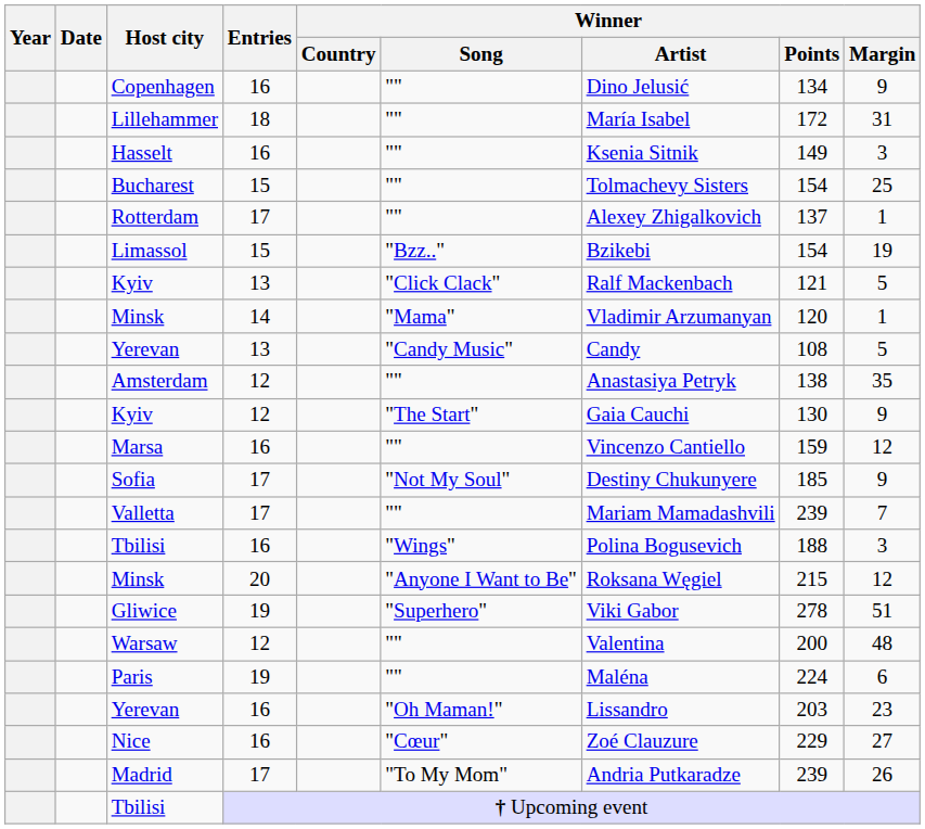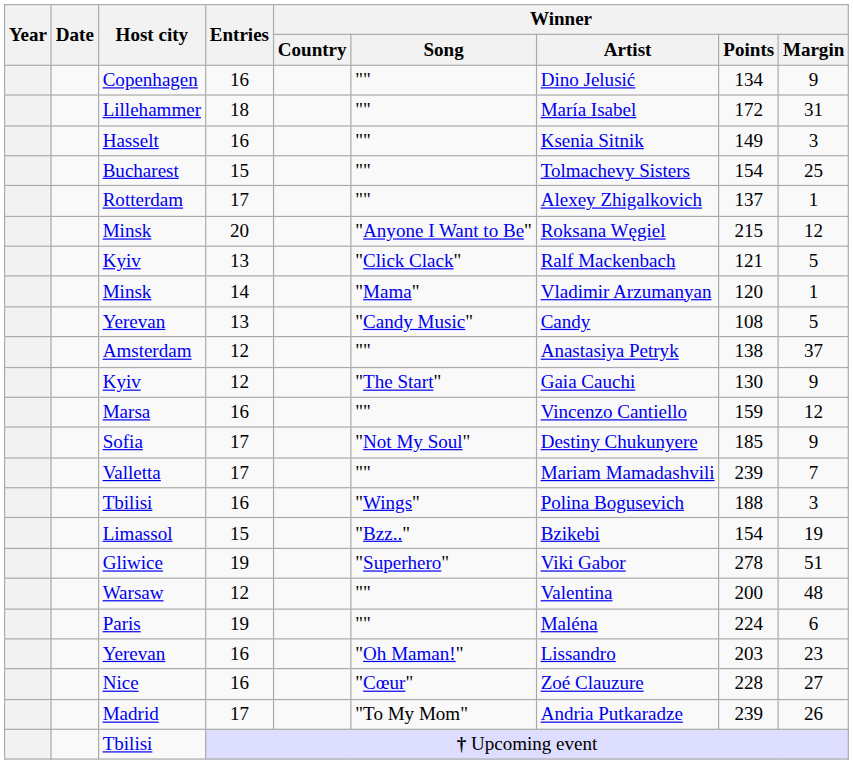 <table class="wikitable sortable plainrowheaders" style="margin-top:0;">
 <tr>
 <th rowspan="2">Year</th>
 <th rowspan="2">Date</th>
 <th rowspan="2">Host city</th>
 <th rowspan="2">Entries</th>
 <th colspan="5">Winner</th>
 </tr>
 <tr>
 <th scope="col">Country</th>
 <th scope="col">Song</th>
 <th scope="col">Artist</th>
 <th scope="col">Points</th>
 <th scope="col">Margin</th>
 </tr>
 <tr>
 <th scope="row" style="text-align: center;"></th>
 <td></td>
 <td> <a href='#'>Copenhagen</a></td>
 <td align="center">16</td>
 <td></td>
 <td>""</td>
 <td><a href='#'>Dino Jelusić</a></td>
 <td align="center">134</td>
 <td align="center">9</td>
 </tr>
 <tr>
 <th scope="row" style="text-align: center;"></th>
 <td></td>
 <td> <a href='#'>Lillehammer</a></td>
 <td align="center">18</td>
 <td></td>
 <td>""</td>
 <td><a href='#'>María Isabel</a></td>
 <td align="center">172</td>
 <td align="center">31</td>
 </tr>
 <tr>
 <th scope="row" style="text-align: center;"></th>
 <td></td>
 <td> <a href='#'>Hasselt</a></td>
 <td align="center">16</td>
 <td> </td>
 <td>"" </td>
 <td><a href='#'>Ksenia Sitnik</a></td>
 <td align="center">149</td>
 <td align="center">3</td>
 </tr>
 <tr>
 <th scope="row" style="text-align: center;"></th>
 <td></td>
 <td> <a href='#'>Bucharest</a></td>
 <td align="center">15</td>
 <td></td>
 <td>"" </td>
 <td><a href='#'>Tolmachevy Sisters</a></td>
 <td align="center">154</td>
 <td align="center">25</td>
 </tr>
 <tr>
 <th scope="row" style="text-align: center;"></th>
 <td></td>
 <td> <a href='#'>Rotterdam</a></td>
 <td align="center">17</td>
 <td> </td>
 <td>"" </td>
 <td><a href='#'>Alexey Zhigalkovich</a></td>
 <td align="center">137</td>
 <td align="center">1</td>
 </tr>
 <tr>
 <th scope="row" style="text-align: center;"></th>
 <td></td>
-<td> <a href='#'>Limassol</a></td>
-<td align="center">15</td>
+<td> <a href='#'>Minsk</a></td>
+<td align="center">20</td>
 <td></td>
-<td>"<a href='#'>Bzz..</a>"</td>
-<td><a href='#'>Bzikebi</a></td>
-<td align="center">154</td>
-<td align="center">19</td>
+<td>"<a href='#'>Anyone I Want to Be</a>"</td>
+<td><a href='#'>Roksana Węgiel</a></td>
+<td align="center">215</td>
+<td align="center">12</td>
 </tr>
 <tr>
 <th scope="row" style="text-align: center;"></th>
 <td></td>
 <td> <a href='#'>Kyiv</a></td>
 <td align="center">13</td>
 <td></td>
 <td>"<a href='#'>Click Clack</a>"</td>
 <td><a href='#'>Ralf Mackenbach</a></td>
 <td align="center">121</td>
 <td align="center">5</td>
 </tr>
 <tr>
 <th scope="row" style="text-align: center;"></th>
 <td></td>
 <td> <a href='#'>Minsk</a></td>
 <td align="center">14</td>
 <td></td>
 <td>"<a href='#'>Mama</a>" </td>
 <td><a href='#'>Vladimir Arzumanyan</a></td>
 <td align="center">120</td>
 <td align="center">1</td>
 </tr>
 <tr>
 <th scope="row" style="text-align: center;"></th>
 <td></td>
 <td> <a href='#'>Yerevan</a></td>
 <td align="center">13</td>
 <td></td>
 <td>"<a href='#'>Candy Music</a>"</td>
 <td><a href='#'>Candy</a></td>
 <td align="center">108</td>
 <td align="center">5</td>
 </tr>
 <tr>
 <th scope="row" style="text-align: center;"></th>
 <td></td>
 <td> <a href='#'>Amsterdam</a></td>
 <td align="center">12</td>
 <td></td>
 <td>"" </td>
 <td><a href='#'>Anastasiya Petryk</a></td>
 <td align="center">138</td>
-<td align="center">35</td>
+<td align="center">37</td>
 </tr>
 <tr>
 <th scope="row" style="text-align: center;"></th>
 <td></td>
 <td> <a href='#'>Kyiv</a></td>
 <td align="center">12</td>
 <td></td>
 <td>"<a href='#'>The Start</a>"</td>
 <td><a href='#'>Gaia Cauchi</a></td>
 <td align="center">130</td>
 <td align="center">9</td>
 </tr>
 <tr>
 <th scope="row" style="text-align: center;"></th>
 <td></td>
 <td> <a href='#'>Marsa</a></td>
 <td align="center">16</td>
 <td></td>
 <td>""</td>
 <td><a href='#'>Vincenzo Cantiello</a></td>
 <td align="center">159</td>
 <td align="center">12</td>
 </tr>
 <tr>
 <th scope="row" style="text-align: center;"></th>
 <td></td>
 <td> <a href='#'>Sofia</a></td>
 <td align="center">17</td>
 <td></td>
 <td>"<a href='#'>Not My Soul</a>"</td>
 <td><a href='#'>Destiny Chukunyere</a></td>
 <td align="center">185</td>
 <td align="center">9</td>
 </tr>
 <tr>
 <th scope="row" style="text-align: center;"></th>
 <td></td>
 <td> <a href='#'>Valletta</a></td>
 <td align="center">17</td>
 <td></td>
 <td>"" </td>
 <td><a href='#'>Mariam Mamadashvili</a></td>
 <td align="center">239</td>
 <td align="center">7</td>
 </tr>
 <tr>
 <th scope="row" style="text-align: center;"></th>
 <td></td>
 <td> <a href='#'>Tbilisi</a></td>
 <td align="center">16</td>
 <td></td>
 <td>"<a href='#'>Wings</a>"</td>
 <td><a href='#'>Polina Bogusevich</a></td>
 <td align="center">188</td>
 <td align="center">3</td>
 </tr>
 <tr>
 <th scope="row" style="text-align: center;"></th>
 <td></td>
-<td> <a href='#'>Minsk</a></td>
-<td align="center">20</td>
+<td> <a href='#'>Limassol</a></td>
+<td align="center">15</td>
 <td></td>
-<td>"<a href='#'>Anyone I Want to Be</a>"</td>
-<td><a href='#'>Roksana Węgiel</a></td>
-<td align="center">215</td>
-<td align="center">12</td>
+<td>"<a href='#'>Bzz..</a>"</td>
+<td><a href='#'>Bzikebi</a></td>
+<td align="center">154</td>
+<td align="center">19</td>
 </tr>
 <tr>
 <th scope="row" style="text-align: center;"></th>
 <td></td>
 <td> <a href='#'>Gliwice</a></td>
 <td align="center">19</td>
 <td></td>
 <td>"<a href='#'>Superhero</a>"</td>
 <td><a href='#'>Viki Gabor</a></td>
 <td align="center">278</td>
 <td align="center">51</td>
 </tr>
 <tr>
 <th scope="row" style="text-align: center;"></th>
 <td></td>
 <td> <a href='#'>Warsaw</a></td>
 <td align="center">12</td>
 <td></td>
 <td>""</td>
 <td><a href='#'>Valentina</a></td>
 <td align="center">200</td>
 <td align="center">48</td>
 </tr>
 <tr>
 <th scope="row" style="text-align: center;"></th>
 <td></td>
 <td> <a href='#'>Paris</a></td>
 <td align="center">19</td>
 <td></td>
 <td>"" </td>
 <td><a href='#'>Maléna</a></td>
 <td align="center">224</td>
 <td align="center">6</td>
 </tr>
 <tr>
 <th scope="row" style="text-align: center;"></th>
 <td></td>
 <td> <a href='#'>Yerevan</a></td>
 <td align="center">16</td>
 <td></td>
 <td>"<a href='#'>Oh Maman!</a>"</td>
 <td><a href='#'>Lissandro</a></td>
 <td align="center">203</td>
 <td align="center">23</td>
 </tr>
 <tr>
 <th scope="row" style="text-align: center;"></th>
 <td></td>
 <td> <a href='#'>Nice</a></td>
 <td align="center">16</td>
 <td></td>
 <td>"<a href='#'>Cœur</a>"</td>
 <td><a href='#'>Zoé Clauzure</a></td>
-<td align="center">229</td>
+<td align="center">228</td>
 <td align="center">27</td>
 </tr>
 <tr>
 <th scope="row" style="text-align: center;"></th>
 <td></td>
 <td> <a href='#'>Madrid</a></td>
 <td align="center">17</td>
 <td></td>
 <td>"To My Mom"</td>
 <td><a href='#'>Andria Putkaradze</a></td>
 <td align="center">239</td>
 <td align="center">26</td>
 </tr>
 <tr>
 <th scope="row" style="text-align: center;"></th>
 <td></td>
 <td> <a href='#'>Tbilisi</a></td>
 <td colspan="6" style="text-align:center; background-color:#DDF;"><strong>†</strong> Upcoming event</td>
 </tr>
 </table>
